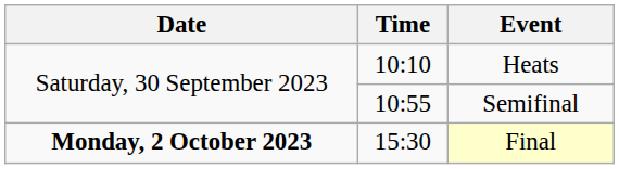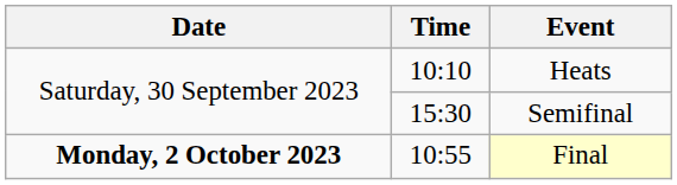 <table class = "wikitable" style="text-align:center;">
 <tr>
 <th width=220>Date</th>
 <th width=50>Time</th>
 <th width=100>Event</th>
 </tr>
 <tr>
 <td rowspan=2>Saturday, 30 September 2023</td>
 <td>10:10</td>
 <td>Heats</td>
 </tr>
 <tr>
-<td>10:55</td>
+<td>15:30</td>
 <td>Semifinal</td>
 </tr>
 <tr>
 <td><strong>Monday, 2 October 2023</strong></td>
-<td>15:30</td>
+<td>10:55</td>
 <td bgcolor=ffffcc>Final</td>
 </tr>
 </table>
